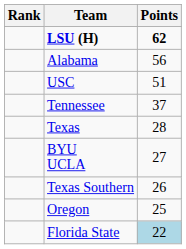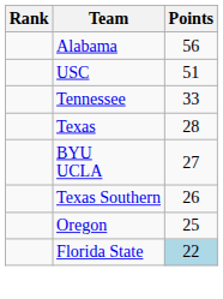 <table class="wikitable sortable" style="text-align:center">
 <tr>
 <th>Rank</th>
 <th>Team</th>
 <th>Points</th>
-</tr>
-<tr>
-<td></td>
-<td align="left"><strong><a href='#'>LSU</a></strong> <strong>(H)</strong></td>
-<td><strong>62</strong></td>
 </tr>
 <tr>
 <td></td>
 <td align="left"><a href='#'>Alabama</a></td>
 <td>56</td>
 </tr>
 <tr>
 <td></td>
 <td align="left"><a href='#'>USC</a></td>
 <td>51</td>
 </tr>
 <tr>
 <td></td>
 <td align="left"><a href='#'>Tennessee</a></td>
-<td>37</td>
+<td>33</td>
 </tr>
 <tr>
 <td></td>
 <td align="left"><a href='#'>Texas</a></td>
 <td>28</td>
 </tr>
 <tr>
 <td></td>
 <td align="left"><a href='#'>BYU</a><br><a href='#'>UCLA</a></td>
 <td>27</td>
 </tr>
 <tr>
 <td></td>
 <td align="left"><a href='#'>Texas Southern</a></td>
 <td>26</td>
 </tr>
 <tr>
 <td></td>
 <td align="left"><a href='#'>Oregon</a></td>
 <td>25</td>
 </tr>
 <tr>
 <td></td>
 <td align="left"><a href='#'>Florida State</a></td>
 <td style="background: lightblue;">22</td>
 </tr>
 </table>
